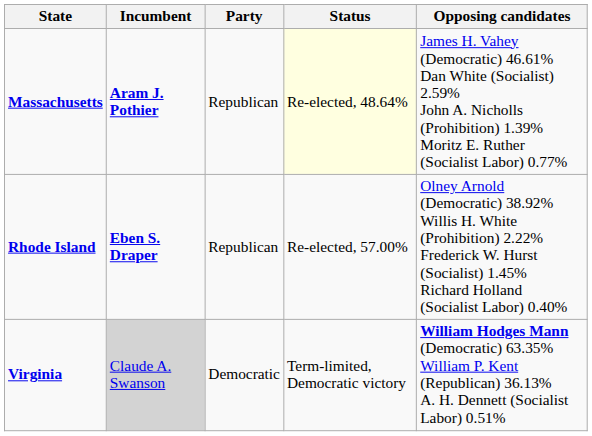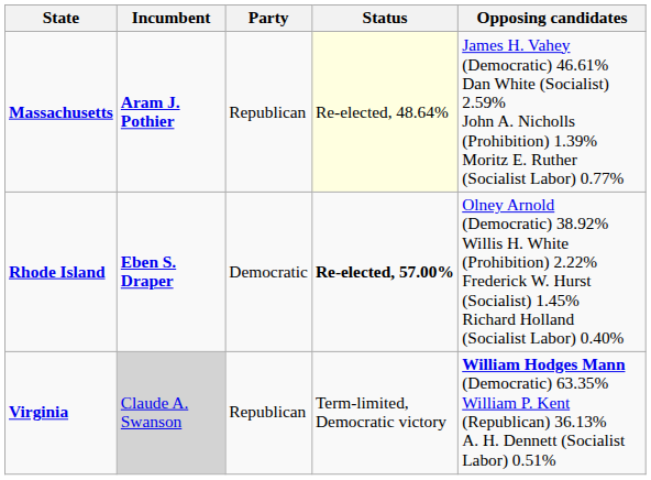 <table class="wikitable">
 <tr>
 <th>State</th>
 <th>Incumbent</th>
 <th>Party</th>
 <th>Status</th>
 <th>Opposing candidates</th>
 </tr>
 <tr>
 <td><strong><a href='#'>Massachusetts</a></strong></td>
 <td><strong><a href='#'>Aram J. Pothier</a></strong></td>
 <td>Republican</td>
 <td style="background: lightyellow;">Re-elected, 48.64%</td>
 <td><a href='#'>James H. Vahey</a> (Democratic) 46.61%<br>Dan White (Socialist) 2.59%<br>John A. Nicholls (Prohibition) 1.39%<br>Moritz E. Ruther (Socialist Labor) 0.77%<br></td>
 </tr>
 <tr>
 <td><strong><a href='#'>Rhode Island</a></strong></td>
 <td><strong><a href='#'>Eben S. Draper</a></strong></td>
-<td>Republican</td>
-<td>Re-elected, 57.00%</td>
+<td>Democratic</td>
+<td><strong>Re-elected, 57.00%</strong></td>
 <td><a href='#'>Olney Arnold</a> (Democratic) 38.92%<br>Willis H. White (Prohibition) 2.22%<br>Frederick W. Hurst (Socialist) 1.45%<br>Richard Holland (Socialist Labor) 0.40%<br></td>
 </tr>
 <tr>
 <td><strong><a href='#'>Virginia</a></strong></td>
 <td style="background:lightgrey;"><a href='#'>Claude A. Swanson</a></td>
-<td>Democratic</td>
+<td>Republican</td>
 <td>Term-limited, Democratic victory</td>
 <td><strong><a href='#'>William Hodges Mann</a></strong> (Democratic) 63.35%<br><a href='#'>William P. Kent</a> (Republican) 36.13%<br>A. H. Dennett (Socialist Labor) 0.51%<br></td>
 </tr>
 </table>
